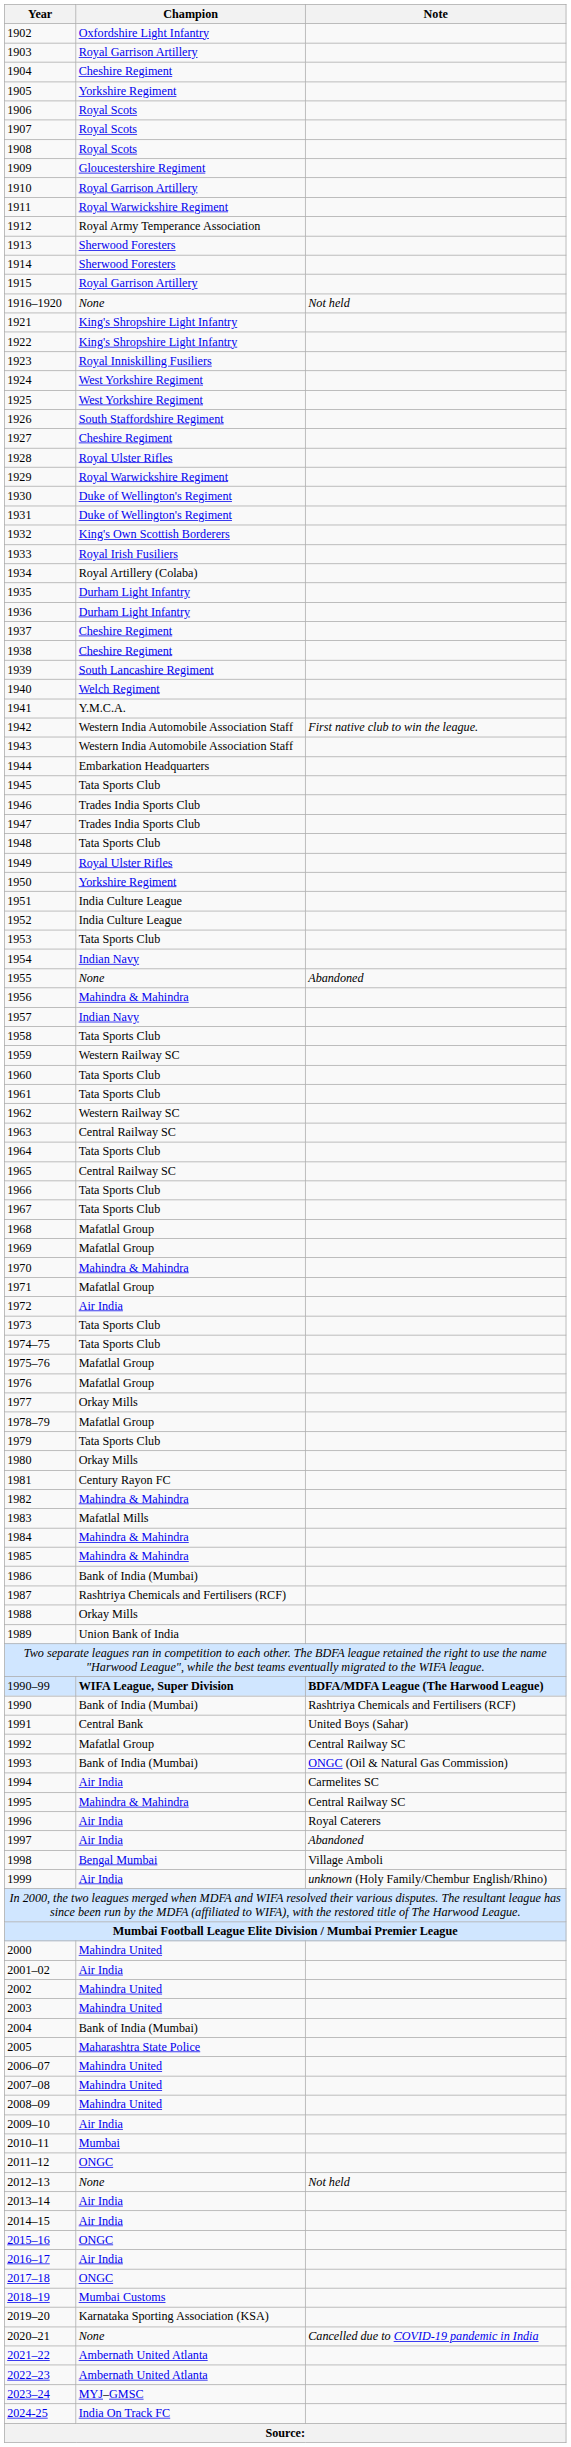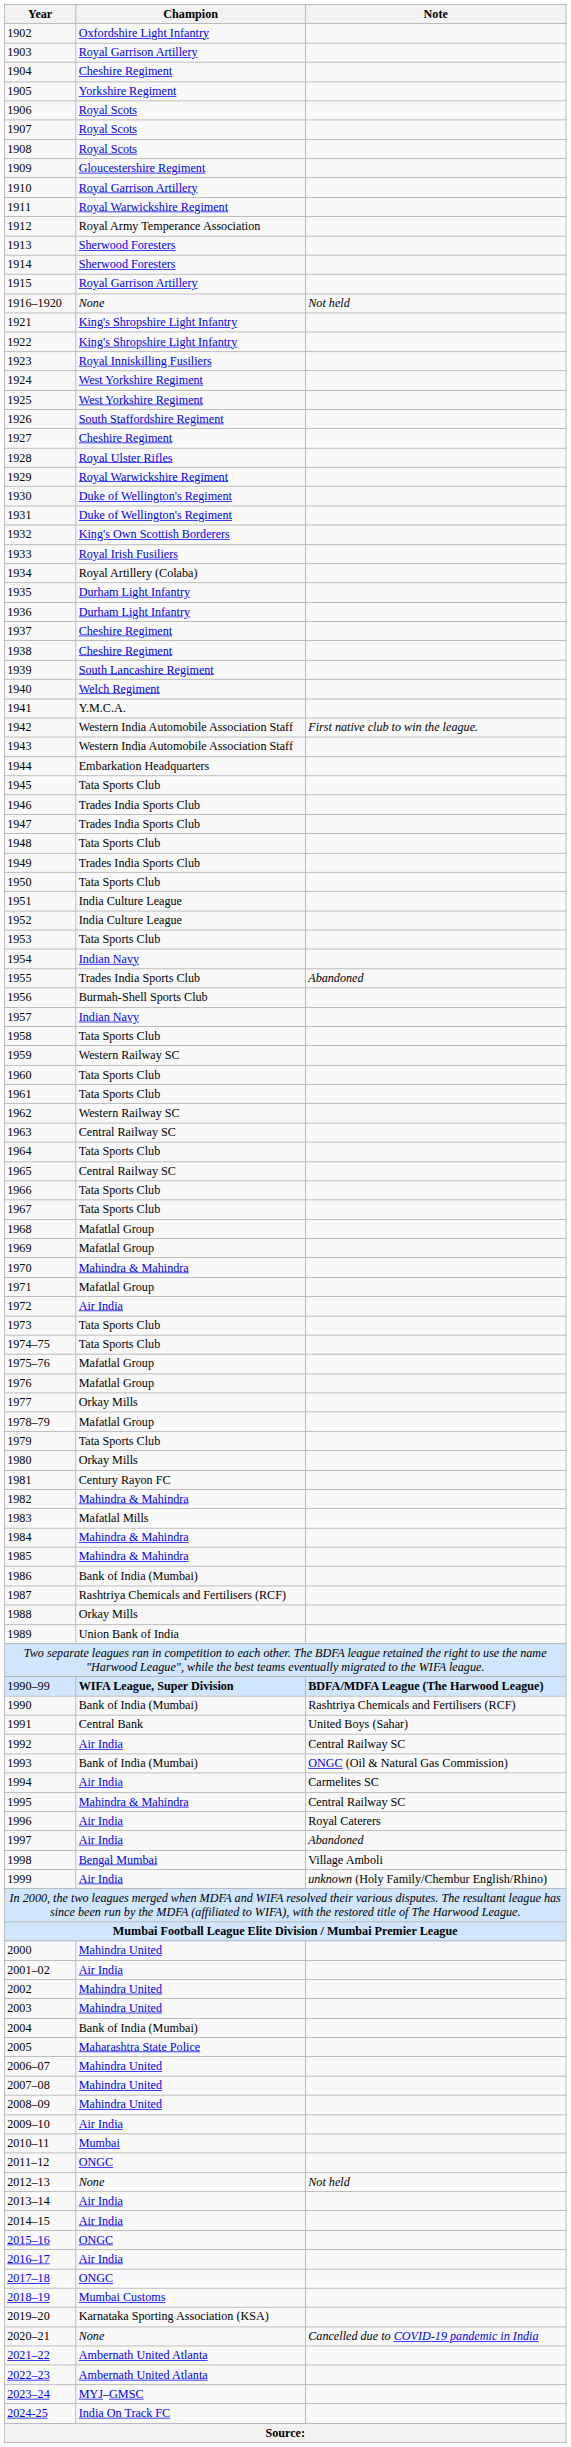 <table class="wikitable sortable" width="740px" text-align="left">
 <tr>
 <th width=100px>Year</th>
 <th width=350px>Champion</th>
 <th width=400px>Note</th>
 </tr>
 <tr>
 <td>1902</td>
 <td> <a href='#'>Oxfordshire Light Infantry</a></td>
 <td></td>
 </tr>
 <tr>
 <td>1903</td>
 <td> <a href='#'>Royal Garrison Artillery</a></td>
 <td></td>
 </tr>
 <tr>
 <td>1904</td>
 <td> <a href='#'>Cheshire Regiment</a></td>
 <td></td>
 </tr>
 <tr>
 <td>1905</td>
 <td> <a href='#'>Yorkshire Regiment</a></td>
 <td></td>
 </tr>
 <tr>
 <td>1906</td>
 <td> <a href='#'>Royal Scots</a></td>
 <td></td>
 </tr>
 <tr>
 <td>1907</td>
 <td> <a href='#'>Royal Scots</a></td>
 <td></td>
 </tr>
 <tr>
 <td>1908</td>
 <td> <a href='#'>Royal Scots</a></td>
 <td></td>
 </tr>
 <tr>
 <td>1909</td>
 <td> <a href='#'>Gloucestershire Regiment</a></td>
 <td></td>
 </tr>
 <tr>
 <td>1910</td>
 <td> <a href='#'>Royal Garrison Artillery</a></td>
 <td></td>
 </tr>
 <tr>
 <td>1911</td>
 <td> <a href='#'>Royal Warwickshire Regiment</a></td>
 <td></td>
 </tr>
 <tr>
 <td>1912</td>
 <td> Royal Army Temperance Association</td>
 <td></td>
 </tr>
 <tr>
 <td>1913</td>
 <td> <a href='#'>Sherwood Foresters</a></td>
 <td></td>
 </tr>
 <tr>
 <td>1914</td>
 <td> <a href='#'>Sherwood Foresters</a></td>
 <td></td>
 </tr>
 <tr>
 <td>1915</td>
 <td> <a href='#'>Royal Garrison Artillery</a></td>
 <td></td>
 </tr>
 <tr>
 <td>1916–1920</td>
 <td><em>None</em></td>
 <td><em>Not held</em></td>
 </tr>
 <tr>
 <td>1921</td>
 <td> <a href='#'>King's Shropshire Light Infantry</a></td>
 <td></td>
 </tr>
 <tr>
 <td>1922</td>
 <td> <a href='#'>King's Shropshire Light Infantry</a></td>
 <td></td>
 </tr>
 <tr>
 <td>1923</td>
 <td> <a href='#'>Royal Inniskilling Fusiliers</a></td>
 <td></td>
 </tr>
 <tr>
 <td>1924</td>
 <td> <a href='#'>West Yorkshire Regiment</a></td>
 <td></td>
 </tr>
 <tr>
 <td>1925</td>
 <td> <a href='#'>West Yorkshire Regiment</a></td>
 <td></td>
 </tr>
 <tr>
 <td>1926</td>
 <td> <a href='#'>South Staffordshire Regiment</a></td>
 <td></td>
 </tr>
 <tr>
 <td>1927</td>
 <td> <a href='#'>Cheshire Regiment</a></td>
 <td></td>
 </tr>
 <tr>
 <td>1928</td>
 <td> <a href='#'>Royal Ulster Rifles</a></td>
 <td></td>
 </tr>
 <tr>
 <td>1929</td>
 <td> <a href='#'>Royal Warwickshire Regiment</a></td>
 <td></td>
 </tr>
 <tr>
 <td>1930</td>
 <td> <a href='#'>Duke of Wellington's Regiment</a></td>
 <td></td>
 </tr>
 <tr>
 <td>1931</td>
 <td> <a href='#'>Duke of Wellington's Regiment</a></td>
 <td></td>
 </tr>
 <tr>
 <td>1932</td>
 <td> <a href='#'>King's Own Scottish Borderers</a></td>
 <td></td>
 </tr>
 <tr>
 <td>1933</td>
 <td> <a href='#'>Royal Irish Fusiliers</a></td>
 <td></td>
 </tr>
 <tr>
 <td>1934</td>
 <td> Royal Artillery (Colaba)</td>
 <td></td>
 </tr>
 <tr>
 <td>1935</td>
 <td> <a href='#'>Durham Light Infantry</a></td>
 <td></td>
 </tr>
 <tr>
 <td>1936</td>
 <td> <a href='#'>Durham Light Infantry</a></td>
 <td></td>
 </tr>
 <tr>
 <td>1937</td>
 <td> <a href='#'>Cheshire Regiment</a></td>
 <td></td>
 </tr>
 <tr>
 <td>1938</td>
 <td> <a href='#'>Cheshire Regiment</a></td>
 <td></td>
 </tr>
 <tr>
 <td>1939</td>
 <td> <a href='#'>South Lancashire Regiment</a></td>
 <td></td>
 </tr>
 <tr>
 <td>1940</td>
 <td> <a href='#'>Welch Regiment</a></td>
 <td></td>
 </tr>
 <tr>
 <td>1941</td>
 <td> Y.M.C.A.</td>
 <td></td>
 </tr>
 <tr>
 <td>1942</td>
 <td> Western India Automobile Association Staff</td>
 <td><em>First native club to win the league.</em></td>
 </tr>
 <tr>
 <td>1943</td>
 <td> Western India Automobile Association Staff</td>
 <td></td>
 </tr>
 <tr>
 <td>1944</td>
 <td> Embarkation Headquarters</td>
 <td></td>
 </tr>
 <tr>
 <td>1945</td>
 <td> Tata Sports Club</td>
 <td></td>
 </tr>
 <tr>
 <td>1946</td>
 <td> Trades India Sports Club</td>
 <td></td>
 </tr>
 <tr>
 <td>1947</td>
 <td>Trades India Sports Club</td>
 <td></td>
 </tr>
 <tr>
 <td>1948</td>
 <td>Tata Sports Club</td>
 <td></td>
 </tr>
 <tr>
 <td>1949</td>
-<td> <a href='#'>Royal Ulster Rifles</a></td>
+<td>Trades India Sports Club</td>
 <td></td>
 </tr>
 <tr>
 <td>1950</td>
-<td> <a href='#'>Yorkshire Regiment</a></td>
+<td>Tata Sports Club</td>
 <td></td>
 </tr>
 <tr>
 <td>1951</td>
 <td>India Culture League</td>
 <td></td>
 </tr>
 <tr>
 <td>1952</td>
 <td>India Culture League</td>
 <td></td>
 </tr>
 <tr>
 <td>1953</td>
 <td>Tata Sports Club</td>
 <td></td>
 </tr>
 <tr>
 <td>1954</td>
 <td><a href='#'>Indian Navy</a></td>
 <td></td>
 </tr>
 <tr>
 <td>1955</td>
-<td><em>None</em></td>
+<td>Trades India Sports Club</td>
 <td><em>Abandoned</em></td>
 </tr>
 <tr>
 <td>1956</td>
-<td><a href='#'>Mahindra & Mahindra</a></td>
+<td>Burmah-Shell Sports Club</td>
 <td></td>
 </tr>
 <tr>
 <td>1957</td>
 <td><a href='#'>Indian Navy</a></td>
 <td></td>
 </tr>
 <tr>
 <td>1958</td>
 <td>Tata Sports Club</td>
 <td></td>
 </tr>
 <tr>
 <td>1959</td>
 <td>Western Railway SC</td>
 <td></td>
 </tr>
 <tr>
 <td>1960</td>
 <td>Tata Sports Club</td>
 <td></td>
 </tr>
 <tr>
 <td>1961</td>
 <td>Tata Sports Club</td>
 <td></td>
 </tr>
 <tr>
 <td>1962</td>
 <td>Western Railway SC</td>
 <td></td>
 </tr>
 <tr>
 <td>1963</td>
 <td>Central Railway SC</td>
 <td></td>
 </tr>
 <tr>
 <td>1964</td>
 <td>Tata Sports Club</td>
 <td></td>
 </tr>
 <tr>
 <td>1965</td>
 <td>Central Railway SC</td>
 <td></td>
 </tr>
 <tr>
 <td>1966</td>
 <td>Tata Sports Club</td>
 <td></td>
 </tr>
 <tr>
 <td>1967</td>
 <td>Tata Sports Club</td>
 <td></td>
 </tr>
 <tr>
 <td>1968</td>
 <td>Mafatlal Group</td>
 <td></td>
 </tr>
 <tr>
 <td>1969</td>
 <td>Mafatlal Group</td>
 <td></td>
 </tr>
 <tr>
 <td>1970</td>
 <td><a href='#'>Mahindra & Mahindra</a></td>
 <td></td>
 </tr>
 <tr>
 <td>1971</td>
 <td>Mafatlal Group</td>
 <td></td>
 </tr>
 <tr>
 <td>1972</td>
 <td><a href='#'>Air India</a></td>
 <td></td>
 </tr>
 <tr>
 <td>1973</td>
 <td>Tata Sports Club</td>
 <td></td>
 </tr>
 <tr>
 <td>1974–75</td>
 <td>Tata Sports Club</td>
 <td></td>
 </tr>
 <tr>
 <td>1975–76</td>
 <td>Mafatlal Group</td>
 <td></td>
 </tr>
 <tr>
 <td>1976</td>
 <td>Mafatlal Group</td>
 <td></td>
 </tr>
 <tr>
 <td>1977</td>
 <td>Orkay Mills</td>
 <td></td>
 </tr>
 <tr>
 <td>1978–79</td>
 <td>Mafatlal Group</td>
 <td></td>
 </tr>
 <tr>
 <td>1979</td>
 <td>Tata Sports Club</td>
 <td></td>
 </tr>
 <tr>
 <td>1980</td>
 <td>Orkay Mills</td>
 <td></td>
 </tr>
 <tr>
 <td>1981</td>
 <td>Century Rayon FC</td>
 <td></td>
 </tr>
 <tr>
 <td>1982</td>
 <td><a href='#'>Mahindra & Mahindra</a></td>
 <td></td>
 </tr>
 <tr>
 <td>1983</td>
 <td>Mafatlal Mills</td>
 <td></td>
 </tr>
 <tr>
 <td>1984</td>
 <td><a href='#'>Mahindra & Mahindra</a></td>
 <td></td>
 </tr>
 <tr>
 <td>1985</td>
 <td><a href='#'>Mahindra & Mahindra</a></td>
 <td></td>
 </tr>
 <tr>
 <td>1986</td>
 <td>Bank of India (Mumbai)</td>
 <td></td>
 </tr>
 <tr>
 <td>1987</td>
 <td>Rashtriya Chemicals and Fertilisers (RCF)</td>
 <td></td>
 </tr>
 <tr>
 <td>1988</td>
 <td>Orkay Mills</td>
 <td></td>
 </tr>
 <tr>
 <td>1989</td>
 <td>Union Bank of India</td>
 <td></td>
 </tr>
 <tr style="background: #D0E6FF;">
 <td colspan="3" style="text-align:center;"><em>Two separate leagues ran in competition to each other. The BDFA league retained the right to use the name "Harwood League", while the best teams eventually migrated to the WIFA league.</em></td>
 </tr>
 <tr style="background: #D0E6FF;">
 <td>1990–99</td>
 <td><strong>WIFA League, Super Division</strong></td>
 <td><strong>BDFA/MDFA League (The Harwood League)</strong></td>
 </tr>
 <tr>
 <td>1990</td>
 <td>Bank of India (Mumbai)</td>
 <td>Rashtriya Chemicals and Fertilisers (RCF)</td>
 </tr>
 <tr>
 <td>1991</td>
 <td>Central Bank</td>
 <td>United Boys (Sahar)</td>
 </tr>
 <tr>
 <td>1992</td>
-<td>Mafatlal Group</td>
+<td><a href='#'>Air India</a></td>
 <td>Central Railway SC</td>
 </tr>
 <tr>
 <td>1993</td>
 <td>Bank of India (Mumbai)</td>
 <td><a href='#'>ONGC</a> (Oil & Natural Gas Commission)</td>
 </tr>
 <tr>
 <td>1994</td>
 <td><a href='#'>Air India</a></td>
 <td>Carmelites SC</td>
 </tr>
 <tr>
 <td>1995</td>
 <td><a href='#'>Mahindra & Mahindra</a></td>
 <td>Central Railway SC</td>
 </tr>
 <tr>
 <td>1996</td>
 <td><a href='#'>Air India</a></td>
 <td>Royal Caterers</td>
 </tr>
 <tr>
 <td>1997</td>
 <td><a href='#'>Air India</a></td>
 <td><em>Abandoned</em></td>
 </tr>
 <tr>
 <td>1998</td>
 <td><a href='#'>Bengal Mumbai</a></td>
 <td>Village Amboli</td>
 </tr>
 <tr>
 <td>1999</td>
 <td><a href='#'>Air India</a></td>
 <td><em>unknown</em> (Holy Family/Chembur English/Rhino)</td>
 </tr>
 <tr style="background: #D0E6FF;">
 <td colspan="3" style="text-align:center;"><em>In 2000, the two leagues merged when MDFA and WIFA resolved their various disputes. The resultant league has since been run by the MDFA (affiliated to WIFA), with the restored title of The Harwood League.</em></td>
 </tr>
 <tr style="background: #D0E6FF;">
 <td colspan="3" style="text-align:center;"><strong>Mumbai Football League Elite Division / Mumbai Premier League</strong></td>
 </tr>
 <tr>
 <td>2000</td>
 <td><a href='#'>Mahindra United</a></td>
 <td></td>
 </tr>
 <tr>
 <td>2001–02</td>
 <td><a href='#'>Air India</a></td>
 <td></td>
 </tr>
 <tr>
 <td>2002</td>
 <td><a href='#'>Mahindra United</a></td>
 <td></td>
 </tr>
 <tr>
 <td>2003</td>
 <td><a href='#'>Mahindra United</a></td>
 <td></td>
 </tr>
 <tr>
 <td>2004</td>
 <td>Bank of India (Mumbai)</td>
 <td></td>
 </tr>
 <tr>
 <td>2005</td>
 <td><a href='#'>Maharashtra State Police</a></td>
 <td></td>
 </tr>
 <tr>
 <td>2006–07</td>
 <td><a href='#'>Mahindra United</a></td>
 <td></td>
 </tr>
 <tr>
 <td>2007–08</td>
 <td><a href='#'>Mahindra United</a></td>
 <td></td>
 </tr>
 <tr>
 <td>2008–09</td>
 <td><a href='#'>Mahindra United</a></td>
 <td></td>
 </tr>
 <tr>
 <td>2009–10</td>
 <td><a href='#'>Air India</a></td>
 <td></td>
 </tr>
 <tr>
 <td>2010–11</td>
 <td><a href='#'>Mumbai</a></td>
 <td></td>
 </tr>
 <tr>
 <td>2011–12</td>
 <td><a href='#'>ONGC</a></td>
 <td></td>
 </tr>
 <tr>
 <td>2012–13</td>
 <td><em>None</em></td>
 <td><em>Not held</em></td>
 </tr>
 <tr>
 <td>2013–14</td>
 <td><a href='#'>Air India</a></td>
 <td></td>
 </tr>
 <tr>
 <td>2014–15</td>
 <td><a href='#'>Air India</a></td>
 <td></td>
 </tr>
 <tr>
 <td><a href='#'>2015–16</a></td>
 <td><a href='#'>ONGC</a></td>
 <td></td>
 </tr>
 <tr>
 <td><a href='#'>2016–17</a></td>
 <td><a href='#'>Air India</a></td>
 <td></td>
 </tr>
 <tr>
 <td><a href='#'>2017–18</a></td>
 <td><a href='#'>ONGC</a></td>
 <td></td>
 </tr>
 <tr>
 <td><a href='#'>2018–19</a></td>
 <td><a href='#'>Mumbai Customs</a></td>
 <td></td>
 </tr>
 <tr>
 <td>2019–20</td>
 <td>Karnataka Sporting Association (KSA)</td>
 <td></td>
 </tr>
 <tr>
 <td>2020–21</td>
 <td><em>None</em></td>
 <td><em>Cancelled due to <a href='#'>COVID-19 pandemic in India</a></em></td>
 </tr>
 <tr>
 <td><a href='#'>2021–22</a></td>
 <td><a href='#'>Ambernath United Atlanta</a></td>
 <td></td>
 </tr>
 <tr>
 <td><a href='#'>2022–23</a></td>
 <td><a href='#'>Ambernath United Atlanta</a></td>
 <td></td>
 </tr>
 <tr>
 <td><a href='#'>2023–24</a></td>
 <td><a href='#'>MYJ</a>–<a href='#'>GMSC</a></td>
 <td></td>
 </tr>
 <tr>
 <td><a href='#'>2024-25</a></td>
 <td><a href='#'>India On Track FC</a></td>
 <td></td>
 </tr>
 <tr>
 <th colspan="3" align="left">Source: </th>
 </tr>
 </table>
